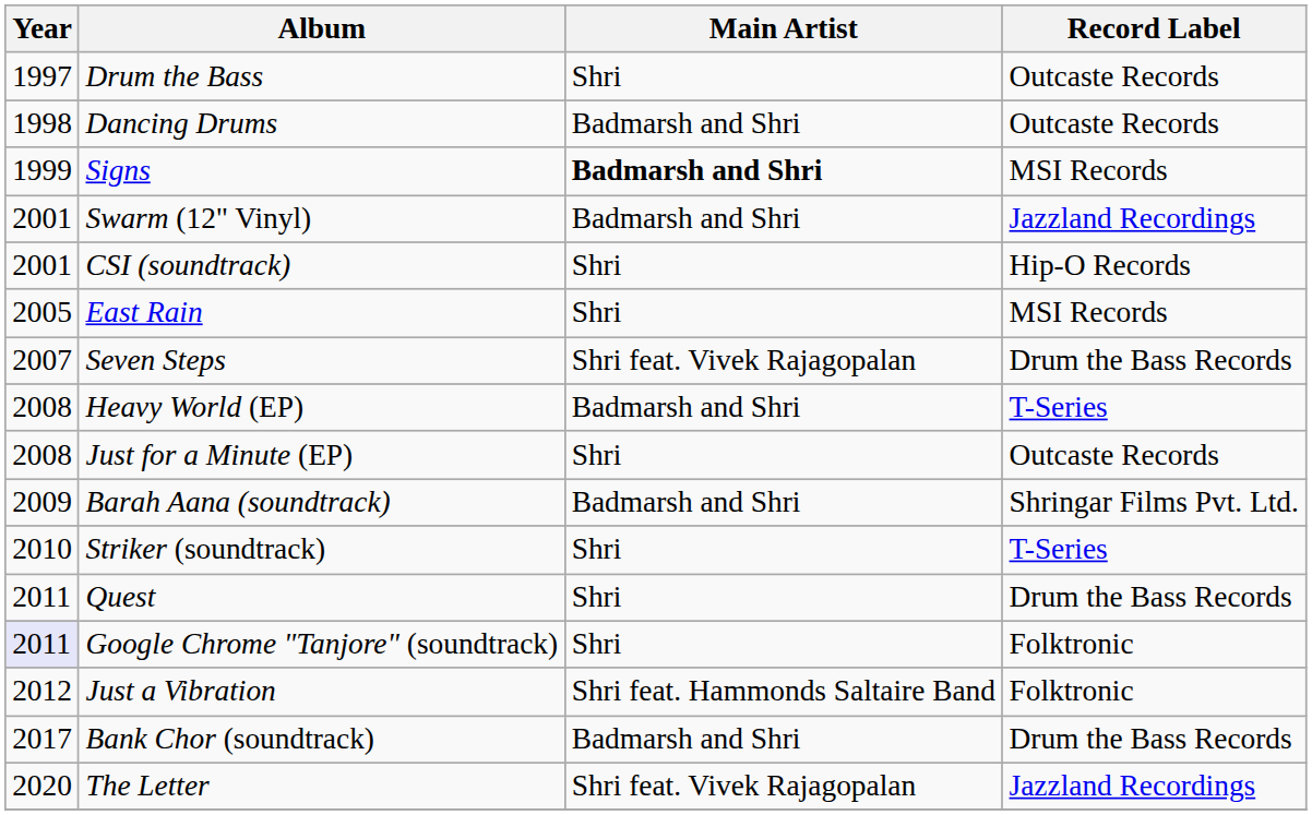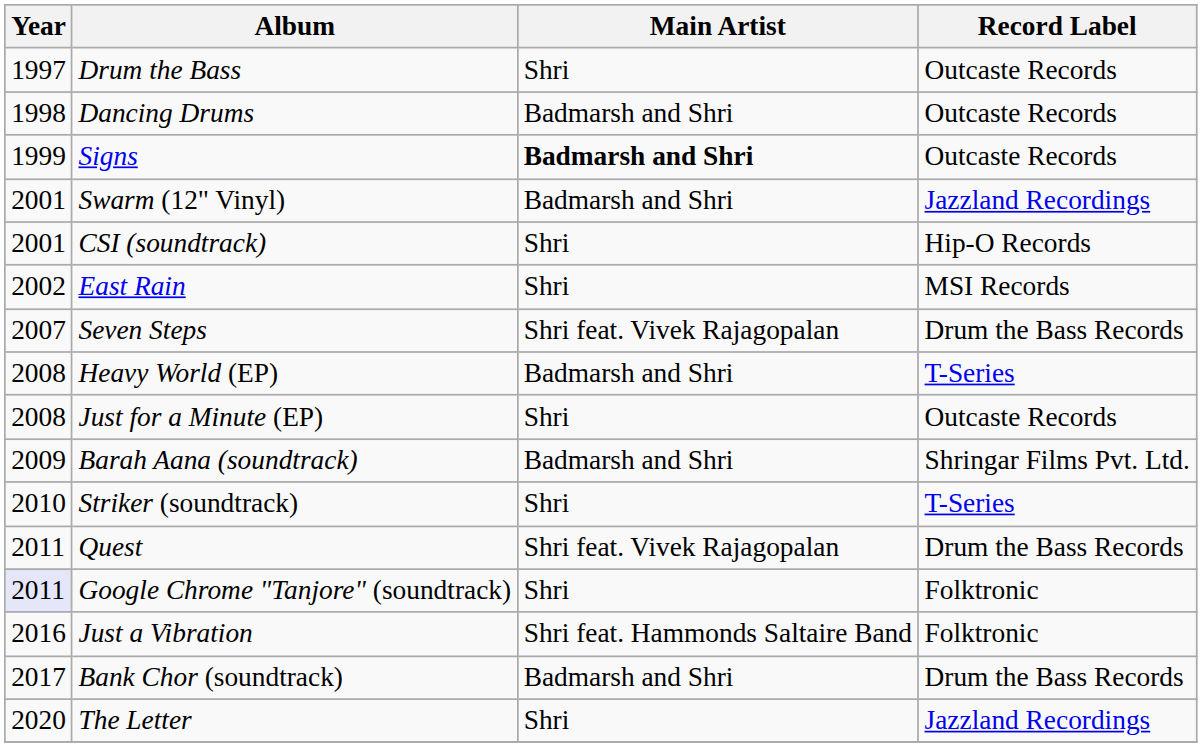 <table class="wikitable">
 <tr>
 <th>Year</th>
 <th>Album</th>
 <th>Main Artist</th>
 <th>Record Label</th>
 </tr>
 <tr>
 <td>1997</td>
 <td><em>Drum the Bass</em></td>
 <td>Shri</td>
 <td>Outcaste Records</td>
 </tr>
 <tr>
 <td>1998</td>
 <td><em>Dancing Drums</em></td>
 <td>Badmarsh and Shri</td>
 <td>Outcaste Records</td>
 </tr>
 <tr>
 <td>1999</td>
 <td><em><a href='#'>Signs</a></em></td>
 <td><strong>Badmarsh and Shri</strong></td>
-<td>MSI Records</td>
+<td>Outcaste Records</td>
 </tr>
 <tr>
 <td>2001</td>
 <td><em>Swarm</em> (12" Vinyl)</td>
 <td>Badmarsh and Shri</td>
 <td><a href='#'>Jazzland Recordings</a></td>
 </tr>
 <tr>
 <td>2001</td>
 <td><em>CSI (soundtrack)</em></td>
 <td>Shri</td>
 <td>Hip-O Records</td>
 </tr>
 <tr>
-<td>2005</td>
+<td>2002</td>
 <td><em><a href='#'>East Rain</a></em></td>
 <td>Shri</td>
 <td>MSI Records</td>
 </tr>
 <tr>
 <td>2007</td>
 <td><em>Seven Steps</em></td>
 <td>Shri feat. Vivek Rajagopalan</td>
 <td>Drum the Bass Records</td>
 </tr>
 <tr>
 <td>2008</td>
 <td><em>Heavy World</em> (EP)</td>
 <td>Badmarsh and Shri</td>
 <td><a href='#'>T-Series</a></td>
 </tr>
 <tr>
 <td>2008</td>
 <td><em>Just for a Minute</em> (EP)</td>
 <td>Shri</td>
 <td>Outcaste Records</td>
 </tr>
 <tr>
 <td>2009</td>
 <td><em>Barah Aana (soundtrack)</em></td>
 <td>Badmarsh and Shri</td>
 <td>Shringar Films Pvt. Ltd.</td>
 </tr>
 <tr>
 <td>2010</td>
 <td><em>Striker</em> (soundtrack)</td>
 <td>Shri</td>
 <td><a href='#'>T-Series</a></td>
 </tr>
 <tr>
 <td>2011</td>
 <td><em>Quest</em></td>
-<td>Shri</td>
+<td>Shri feat. Vivek Rajagopalan</td>
 <td>Drum the Bass Records</td>
 </tr>
 <tr>
 <td style="background: lavender;">2011</td>
 <td><em>Google Chrome "Tanjore"</em> (soundtrack)</td>
 <td>Shri</td>
 <td>Folktronic</td>
 </tr>
 <tr>
-<td>2012</td>
+<td>2016</td>
 <td><em>Just a Vibration</em></td>
 <td>Shri feat. Hammonds Saltaire Band</td>
 <td>Folktronic</td>
 </tr>
 <tr>
 <td>2017</td>
 <td><em>Bank Chor</em> (soundtrack)</td>
 <td>Badmarsh and Shri</td>
 <td>Drum the Bass Records</td>
 </tr>
 <tr>
 <td>2020</td>
 <td><em>The Letter</em></td>
-<td>Shri feat. Vivek Rajagopalan</td>
+<td>Shri</td>
 <td><a href='#'>Jazzland Recordings</a></td>
 </tr>
 <tr>
 </tr>
 </table>
